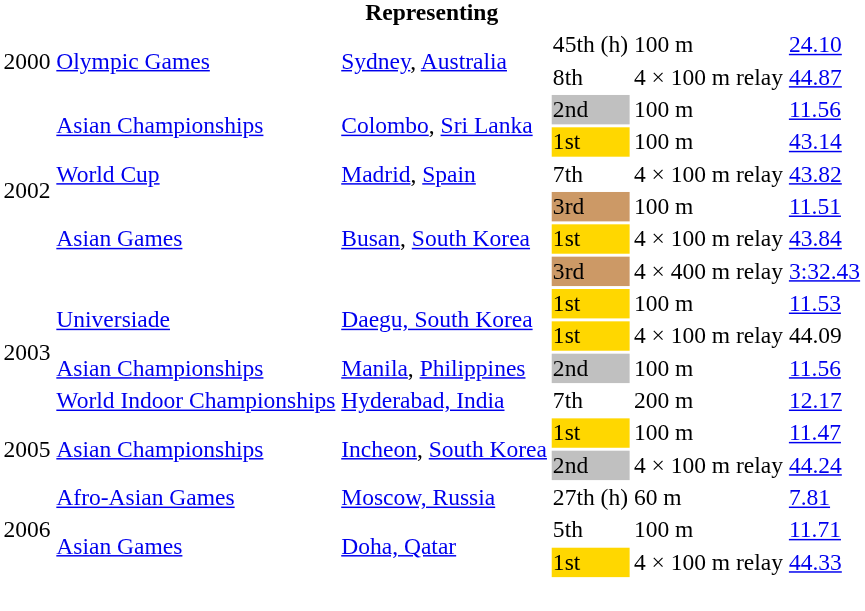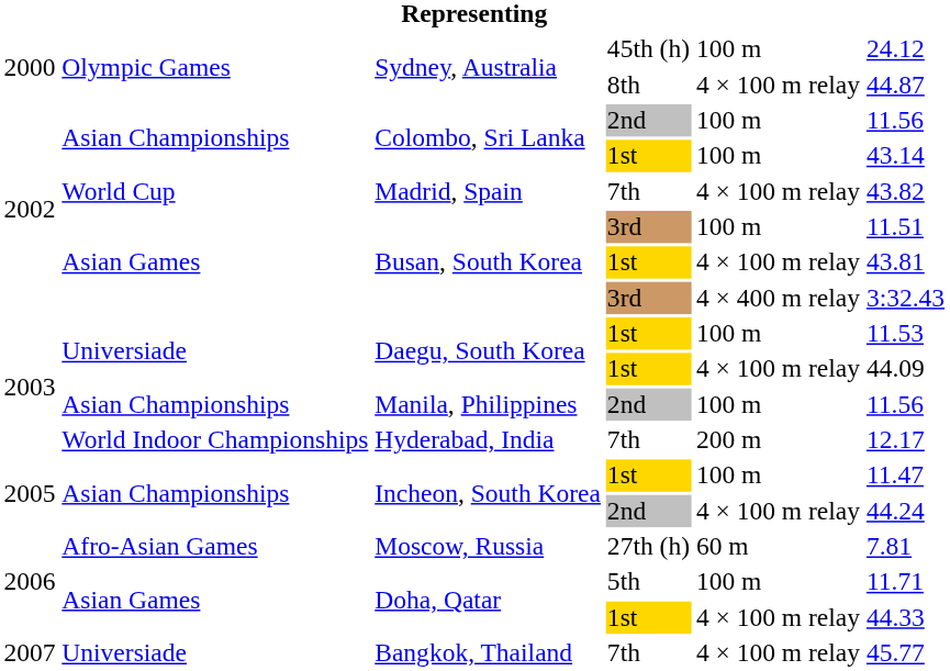 <table>
 <tr>
 <th colspan="6">Representing </th>
 </tr>
 <tr>
 <td rowspan=2>2000</td>
 <td rowspan=2><a href='#'>Olympic Games</a></td>
 <td rowspan=2><a href='#'>Sydney</a>, <a href='#'>Australia</a></td>
 <td>45th (h)</td>
 <td>100 m</td>
-<td><a href='#'>24.10</a></td>
+<td><a href='#'>24.12</a></td>
 </tr>
 <tr>
 <td>8th</td>
 <td>4 × 100 m relay</td>
 <td><a href='#'>44.87</a></td>
 </tr>
 <tr>
 <td rowspan=6>2002</td>
 <td rowspan=2><a href='#'>Asian Championships</a></td>
 <td rowspan=2><a href='#'>Colombo</a>, <a href='#'>Sri Lanka</a></td>
 <td bgcolor="silver">2nd</td>
 <td>100 m</td>
 <td><a href='#'>11.56</a></td>
 </tr>
 <tr>
 <td bgcolor=gold>1st</td>
 <td>100 m</td>
 <td><a href='#'>43.14</a></td>
 </tr>
 <tr>
 <td><a href='#'>World Cup</a></td>
 <td><a href='#'>Madrid</a>, <a href='#'>Spain</a></td>
 <td>7th</td>
 <td>4 × 100 m relay</td>
 <td><a href='#'>43.82</a></td>
 </tr>
 <tr>
 <td rowspan=3><a href='#'>Asian Games</a></td>
 <td rowspan=3><a href='#'>Busan</a>, <a href='#'>South Korea</a></td>
 <td bgcolor="cc9966">3rd</td>
 <td>100 m</td>
 <td><a href='#'>11.51</a></td>
 </tr>
 <tr>
 <td bgcolor="gold">1st</td>
 <td>4 × 100 m relay</td>
-<td><a href='#'>43.84</a></td>
+<td><a href='#'>43.81</a></td>
 </tr>
 <tr>
 <td bgcolor="cc9966">3rd</td>
 <td>4 × 400 m relay</td>
 <td><a href='#'>3:32.43</a></td>
 </tr>
 <tr>
 <td rowspan=4>2003</td>
 <td rowspan=2><a href='#'>Universiade</a></td>
 <td rowspan=2><a href='#'>Daegu, South Korea</a></td>
 <td bgcolor="gold">1st</td>
 <td>100 m</td>
 <td><a href='#'>11.53</a></td>
 </tr>
 <tr>
 <td bgcolor=gold>1st</td>
 <td>4 × 100 m relay</td>
 <td>44.09</td>
 </tr>
 <tr>
 <td><a href='#'>Asian Championships</a></td>
 <td><a href='#'>Manila</a>, <a href='#'>Philippines</a></td>
 <td bgcolor="silver">2nd</td>
 <td>100 m</td>
 <td><a href='#'>11.56</a></td>
 </tr>
 <tr>
 <td><a href='#'>World Indoor Championships</a></td>
 <td><a href='#'>Hyderabad, India</a></td>
 <td>7th</td>
 <td>200 m</td>
 <td><a href='#'>12.17</a></td>
 </tr>
 <tr>
 <td rowspan=2>2005</td>
 <td rowspan=2><a href='#'>Asian Championships</a></td>
 <td rowspan=2><a href='#'>Incheon</a>, <a href='#'>South Korea</a></td>
 <td bgcolor="gold">1st</td>
 <td>100 m</td>
 <td><a href='#'>11.47</a></td>
 </tr>
 <tr>
 <td bgcolor="silver">2nd</td>
 <td>4 × 100 m relay</td>
 <td><a href='#'>44.24</a></td>
 </tr>
 <tr>
 <td rowspan=3>2006</td>
 <td><a href='#'>Afro-Asian Games</a></td>
 <td><a href='#'>Moscow, Russia</a></td>
 <td>27th (h)</td>
 <td>60 m</td>
 <td><a href='#'>7.81</a></td>
 </tr>
 <tr>
 <td rowspan=2><a href='#'>Asian Games</a></td>
 <td rowspan=2><a href='#'>Doha, Qatar</a></td>
 <td>5th</td>
 <td>100 m</td>
 <td><a href='#'>11.71</a></td>
 </tr>
 <tr>
 <td bgcolor="gold">1st</td>
 <td>4 × 100 m relay</td>
 <td><a href='#'>44.33</a></td>
 </tr>
+<tr>
+<td>2007</td>
+<td><a href='#'>Universiade</a></td>
+<td><a href='#'>Bangkok, Thailand</a></td>
+<td>7th</td>
+<td>4 × 100 m relay</td>
+<td><a href='#'>45.77</a></td>
+</tr>
 </table>
